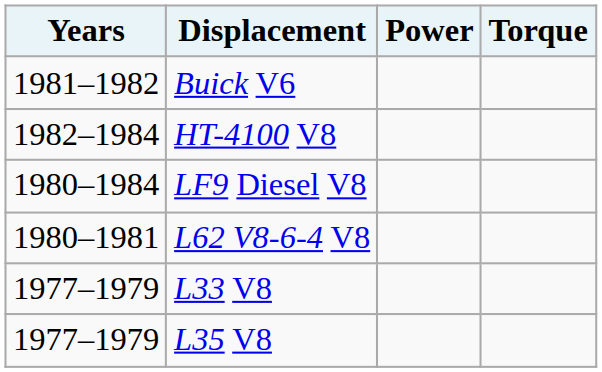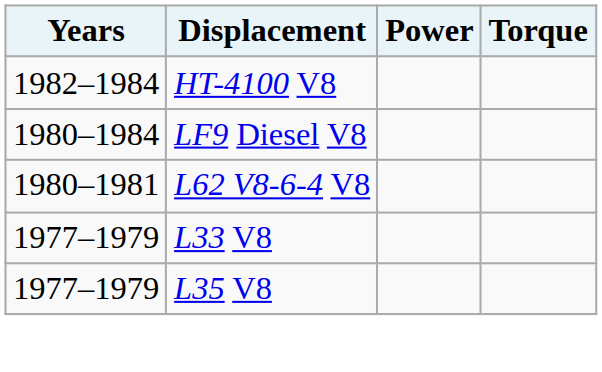 <table class="wikitable" style="float:left; margin-left:1em;">
 <tr>
 <th style="background:#e8f4f8;">Years</th>
 <th style="background:#e8f4f8;">Displacement</th>
 <th style="background:#e8f4f8;">Power</th>
 <th style="background:#e8f4f8;">Torque</th>
-</tr>
-<tr>
-<td>1981–1982</td>
-<td> <em><a href='#'>Buick</a></em> <a href='#'>V6</a></td>
-<td></td>
-<td></td>
 </tr>
 <tr>
 <td>1982–1984</td>
 <td>  <em><a href='#'>HT-4100</a></em> <a href='#'>V8</a></td>
 <td></td>
 <td></td>
 </tr>
 <tr>
 <td>1980–1984</td>
 <td> <em><a href='#'>LF9</a></em> <a href='#'>Diesel</a> <a href='#'>V8</a></td>
 <td></td>
 <td></td>
 </tr>
 <tr>
 <td>1980–1981</td>
 <td> <em><a href='#'>L62 V8-6-4</a></em> <a href='#'>V8</a></td>
 <td></td>
 <td></td>
 </tr>
 <tr>
 <td>1977–1979</td>
 <td> <em><a href='#'>L33</a></em> <a href='#'>V8</a></td>
 <td></td>
 <td></td>
 </tr>
 <tr>
 <td>1977–1979</td>
 <td> <em><a href='#'>L35</a></em> <a href='#'>V8</a></td>
 <td></td>
 <td></td>
 </tr>
 </table>
